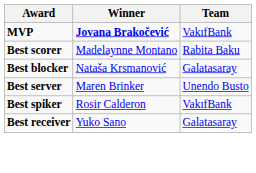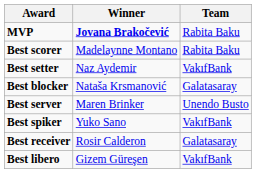 <table class=wikitable>
 <tr>
 <th>Award</th>
 <th>Winner</th>
 <th>Team</th>
 </tr>
 <tr>
 <td><strong>MVP</strong></td>
 <td><strong> <a href='#'>Jovana Brakočević</a></strong></td>
-<td> <a href='#'>VakıfBank</a></td>
+<td> <a href='#'>Rabita Baku</a></td>
 </tr>
 <tr>
 <td><strong>Best scorer</strong></td>
 <td> <a href='#'>Madelaynne Montano</a></td>
 <td> <a href='#'>Rabita Baku</a></td>
+</tr>
+<tr>
+<td><strong>Best setter</strong></td>
+<td> <a href='#'>Naz Aydemir</a></td>
+<td> <a href='#'>VakıfBank</a></td>
 </tr>
 <tr>
 <td><strong>Best blocker</strong></td>
 <td> <a href='#'>Nataša Krsmanović</a></td>
 <td> <a href='#'>Galatasaray</a></td>
 </tr>
 <tr>
 <td><strong>Best server</strong></td>
 <td> <a href='#'>Maren Brinker</a></td>
 <td> <a href='#'>Unendo Busto</a></td>
 </tr>
 <tr>
 <td><strong>Best spiker</strong></td>
-<td> <a href='#'>Rosir Calderon</a></td>
+<td> <a href='#'>Yuko Sano</a></td>
 <td> <a href='#'>VakıfBank</a></td>
 </tr>
 <tr>
 <td><strong>Best receiver</strong></td>
-<td> <a href='#'>Yuko Sano</a></td>
+<td> <a href='#'>Rosir Calderon</a></td>
 <td> <a href='#'>Galatasaray</a></td>
 </tr>
+<tr>
+<td><strong>Best libero</strong></td>
+<td> <a href='#'>Gizem Güreşen</a></td>
+<td> <a href='#'>VakıfBank</a></td>
+</tr>
 </table>
